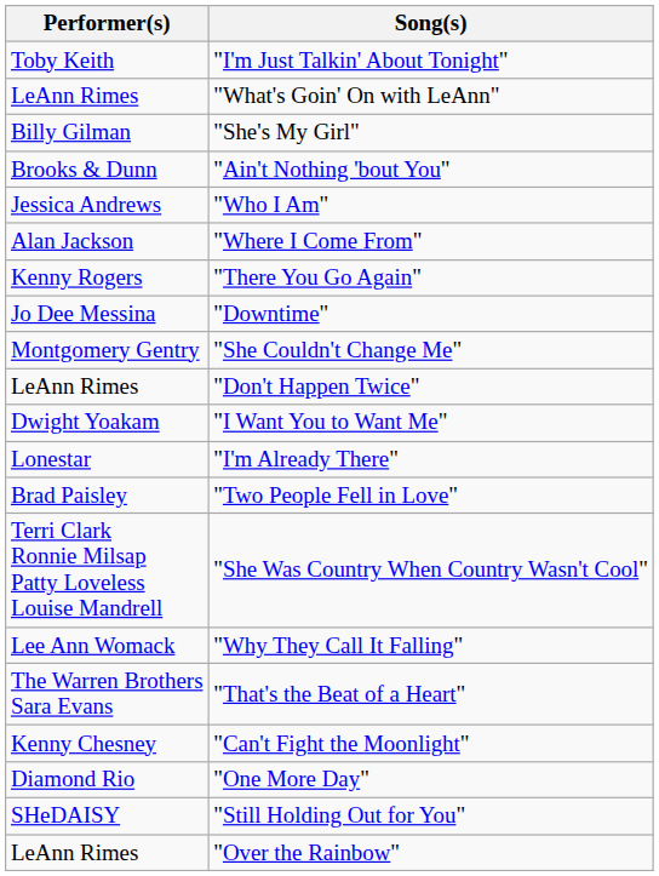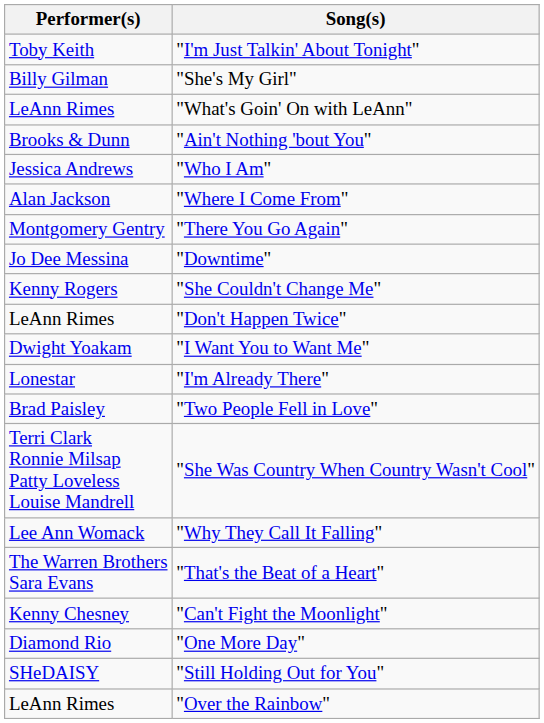 <table class="wikitable">
 <tr>
 <th>Performer(s)</th>
 <th>Song(s)</th>
 </tr>
 <tr>
 <td><a href='#'>Toby Keith</a></td>
 <td>"<a href='#'>I'm Just Talkin' About Tonight</a>"</td>
 </tr>
 <tr>
+<td><a href='#'>Billy Gilman</a></td>
+<td>"She's My Girl"</td>
+</tr>
+<tr>
 <td><a href='#'>LeAnn Rimes</a></td>
 <td>"What's Goin' On with LeAnn"</td>
-</tr>
-<tr>
-<td><a href='#'>Billy Gilman</a></td>
-<td>"She's My Girl"</td>
 </tr>
 <tr>
 <td><a href='#'>Brooks & Dunn</a></td>
 <td>"<a href='#'>Ain't Nothing 'bout You</a>"</td>
 </tr>
 <tr>
 <td><a href='#'>Jessica Andrews</a></td>
 <td>"<a href='#'>Who I Am</a>"</td>
 </tr>
 <tr>
 <td><a href='#'>Alan Jackson</a></td>
 <td>"<a href='#'>Where I Come From</a>"</td>
 </tr>
 <tr>
-<td><a href='#'>Kenny Rogers</a></td>
+<td><a href='#'>Montgomery Gentry</a></td>
 <td>"<a href='#'>There You Go Again</a>"</td>
 </tr>
 <tr>
 <td><a href='#'>Jo Dee Messina</a></td>
 <td>"<a href='#'>Downtime</a>"</td>
 </tr>
 <tr>
-<td><a href='#'>Montgomery Gentry</a></td>
+<td><a href='#'>Kenny Rogers</a></td>
 <td>"<a href='#'>She Couldn't Change Me</a>"</td>
 </tr>
 <tr>
 <td>LeAnn Rimes</td>
 <td>"<a href='#'>Don't Happen Twice</a>"</td>
 </tr>
 <tr>
 <td><a href='#'>Dwight Yoakam</a></td>
 <td>"<a href='#'>I Want You to Want Me</a>"</td>
 </tr>
 <tr>
 <td><a href='#'>Lonestar</a></td>
 <td>"<a href='#'>I'm Already There</a>"</td>
 </tr>
 <tr>
 <td><a href='#'>Brad Paisley</a></td>
 <td>"<a href='#'>Two People Fell in Love</a>"</td>
 </tr>
 <tr>
 <td><a href='#'>Terri Clark</a><br><a href='#'>Ronnie Milsap</a><br><a href='#'>Patty Loveless</a><br><a href='#'>Louise Mandrell</a></td>
 <td>"<a href='#'>She Was Country When Country Wasn't Cool</a>"</td>
 </tr>
 <tr>
 <td><a href='#'>Lee Ann Womack</a></td>
 <td>"<a href='#'>Why They Call It Falling</a>"</td>
 </tr>
 <tr>
 <td><a href='#'>The Warren Brothers</a><br><a href='#'>Sara Evans</a></td>
 <td>"<a href='#'>That's the Beat of a Heart</a>"</td>
 </tr>
 <tr>
 <td><a href='#'>Kenny Chesney</a></td>
 <td>"<a href='#'>Can't Fight the Moonlight</a>"</td>
 </tr>
 <tr>
 <td><a href='#'>Diamond Rio</a></td>
 <td>"<a href='#'>One More Day</a>"</td>
 </tr>
 <tr>
 <td><a href='#'>SHeDAISY</a></td>
 <td>"<a href='#'>Still Holding Out for You</a>"</td>
 </tr>
 <tr>
 <td>LeAnn Rimes</td>
 <td>"<a href='#'>Over the Rainbow</a>"</td>
 </tr>
 </table>
